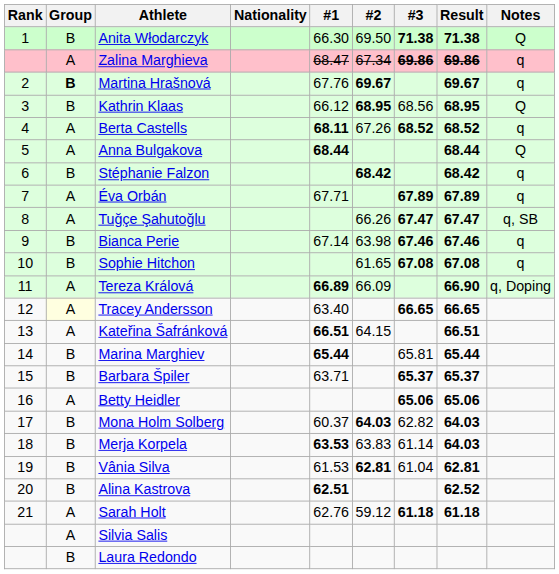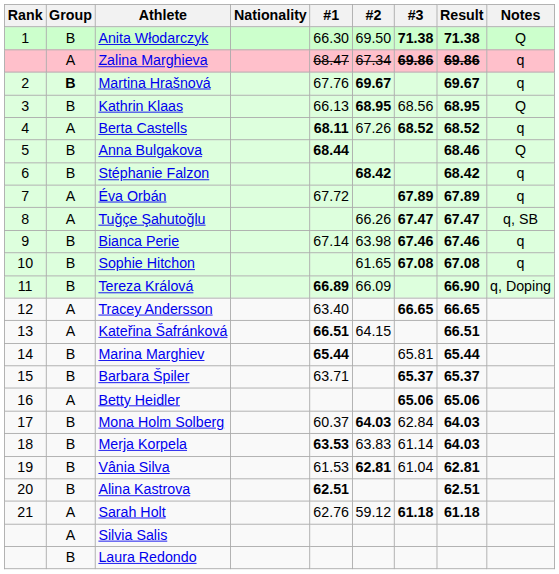 <table class="wikitable sortable" style="text-align:center">
 <tr>
 <th>Rank</th>
 <th>Group</th>
 <th>Athlete</th>
 <th>Nationality</th>
 <th>#1</th>
 <th>#2</th>
 <th>#3</th>
 <th>Result</th>
 <th>Notes</th>
 </tr>
 <tr bgcolor=ccffcc>
 <td>1</td>
 <td>B</td>
 <td align="left"><a href='#'>Anita Włodarczyk</a></td>
 <td align=left></td>
 <td>66.30</td>
 <td>69.50</td>
 <td><strong>71.38</strong></td>
 <td><strong>71.38</strong></td>
 <td>Q</td>
 </tr>
 <tr bgcolor=pink>
 <td></td>
 <td>A</td>
 <td align="left"><a href='#'>Zalina Marghieva</a></td>
 <td align=left></td>
 <td><s>68.47 </s></td>
 <td><s>67.34 </s></td>
 <td><s><strong>69.86</strong> </s></td>
 <td><s><strong>69.86</strong></s></td>
 <td>q</td>
 </tr>
 <tr bgcolor=ddffdd>
 <td>2</td>
 <td><strong>B</strong></td>
 <td align="left"><a href='#'>Martina Hrašnová</a></td>
 <td align=left></td>
 <td>67.76</td>
 <td><strong>69.67</strong></td>
 <td></td>
 <td><strong>69.67</strong></td>
 <td>q</td>
 </tr>
 <tr bgcolor=ddffdd>
 <td>3</td>
 <td>B</td>
 <td align="left"><a href='#'>Kathrin Klaas</a></td>
 <td align=left></td>
-<td>66.12</td>
+<td>66.13</td>
 <td><strong>68.95</strong></td>
 <td>68.56</td>
 <td><strong>68.95</strong></td>
 <td>Q</td>
 </tr>
 <tr bgcolor=ddffdd>
 <td>4</td>
 <td>A</td>
 <td align="left"><a href='#'>Berta Castells</a></td>
 <td align=left></td>
 <td><strong>68.11</strong></td>
 <td>67.26</td>
 <td><strong>68.52</strong></td>
 <td><strong>68.52</strong></td>
 <td>q</td>
 </tr>
 <tr bgcolor=ddffdd>
 <td>5</td>
-<td>A</td>
+<td>B</td>
 <td align="left"><a href='#'>Anna Bulgakova</a></td>
 <td align=left></td>
 <td><strong>68.44</strong></td>
 <td></td>
 <td></td>
-<td><strong>68.44</strong></td>
+<td><strong>68.46</strong></td>
 <td>Q</td>
 </tr>
 <tr bgcolor=ddffdd>
 <td>6</td>
 <td>B</td>
 <td align="left"><a href='#'>Stéphanie Falzon</a></td>
 <td align=left></td>
 <td></td>
 <td><strong>68.42</strong></td>
 <td></td>
 <td><strong>68.42</strong></td>
 <td>q</td>
 </tr>
 <tr bgcolor=ddffdd>
 <td>7</td>
 <td>A</td>
 <td align="left"><a href='#'>Éva Orbán</a></td>
 <td align=left></td>
-<td>67.71</td>
+<td>67.72</td>
 <td></td>
 <td><strong>67.89</strong></td>
 <td><strong>67.89</strong></td>
 <td>q</td>
 </tr>
 <tr bgcolor=ddffdd>
 <td>8</td>
 <td>A</td>
 <td align="left"><a href='#'>Tuğçe Şahutoğlu</a></td>
 <td align=left></td>
 <td></td>
 <td>66.26</td>
 <td><strong>67.47</strong></td>
 <td><strong>67.47</strong></td>
 <td>q, SB</td>
 </tr>
 <tr bgcolor=ddffdd>
 <td>9</td>
 <td>B</td>
 <td align="left"><a href='#'>Bianca Perie</a></td>
 <td align=left></td>
 <td>67.14</td>
 <td>63.98</td>
 <td><strong>67.46</strong></td>
 <td><strong>67.46</strong></td>
 <td>q</td>
 </tr>
 <tr bgcolor=ddffdd>
 <td>10</td>
 <td>B</td>
 <td align="left"><a href='#'>Sophie Hitchon</a></td>
 <td align=left></td>
 <td></td>
 <td>61.65</td>
 <td><strong>67.08</strong></td>
 <td><strong>67.08</strong></td>
 <td>q</td>
 </tr>
 <tr bgcolor=ddffdd>
 <td>11</td>
-<td>A</td>
+<td>B</td>
 <td align="left"><a href='#'>Tereza Králová</a></td>
 <td align=left></td>
 <td><strong>66.89</strong></td>
 <td>66.09</td>
 <td></td>
 <td><strong>66.90</strong></td>
 <td>q, Doping</td>
 </tr>
 <tr>
 <td>12</td>
-<td style="background: lightyellow;">A</td>
+<td>A</td>
 <td align="left"><a href='#'>Tracey Andersson</a></td>
 <td align=left></td>
 <td>63.40</td>
 <td></td>
 <td><strong>66.65</strong></td>
 <td><strong>66.65</strong></td>
 <td></td>
 </tr>
 <tr>
 <td>13</td>
 <td>A</td>
 <td align="left"><a href='#'>Kateřina Šafránková</a></td>
 <td align=left></td>
 <td><strong>66.51</strong></td>
 <td>64.15</td>
 <td></td>
 <td><strong>66.51</strong></td>
 <td></td>
 </tr>
 <tr>
 <td>14</td>
 <td>B</td>
 <td align="left"><a href='#'>Marina Marghiev</a></td>
 <td align=left></td>
 <td><strong>65.44</strong></td>
 <td></td>
 <td>65.81</td>
 <td><strong>65.44</strong></td>
 <td></td>
 </tr>
 <tr>
 <td>15</td>
 <td>B</td>
 <td align="left"><a href='#'>Barbara Špiler</a></td>
 <td align=left></td>
 <td>63.71</td>
 <td></td>
 <td><strong>65.37</strong></td>
 <td><strong>65.37</strong></td>
 <td></td>
 </tr>
 <tr>
 <td>16</td>
 <td>A</td>
 <td align="left"><a href='#'>Betty Heidler</a></td>
 <td align=left></td>
 <td></td>
 <td></td>
 <td><strong>65.06</strong></td>
 <td><strong>65.06</strong></td>
 <td></td>
 </tr>
 <tr>
 <td>17</td>
 <td>B</td>
 <td align="left"><a href='#'>Mona Holm Solberg</a></td>
 <td align=left></td>
 <td>60.37</td>
 <td><strong>64.03</strong></td>
-<td>62.82</td>
+<td>62.84</td>
 <td><strong>64.03</strong></td>
 <td></td>
 </tr>
 <tr>
 <td>18</td>
 <td>B</td>
 <td align="left"><a href='#'>Merja Korpela</a></td>
 <td align=left></td>
 <td><strong>63.53</strong></td>
 <td>63.83</td>
 <td>61.14</td>
 <td><strong>64.03</strong></td>
 <td></td>
 </tr>
 <tr>
 <td>19</td>
 <td>B</td>
 <td align="left"><a href='#'>Vânia Silva</a></td>
 <td align=left></td>
 <td>61.53</td>
 <td><strong>62.81</strong></td>
 <td>61.04</td>
 <td><strong>62.81</strong></td>
 <td></td>
 </tr>
 <tr>
 <td>20</td>
 <td>B</td>
 <td align="left"><a href='#'>Alina Kastrova</a></td>
 <td align=left></td>
 <td><strong>62.51</strong></td>
 <td></td>
 <td></td>
-<td><strong>62.52</strong></td>
+<td><strong>62.51</strong></td>
 <td></td>
 </tr>
 <tr>
 <td>21</td>
 <td>A</td>
 <td align="left"><a href='#'>Sarah Holt</a></td>
 <td align=left></td>
 <td>62.76</td>
 <td>59.12</td>
 <td><strong>61.18</strong></td>
 <td><strong>61.18</strong></td>
 <td></td>
 </tr>
 <tr>
 <td></td>
 <td>A</td>
 <td align="left"><a href='#'>Silvia Salis</a></td>
 <td align=left></td>
 <td></td>
 <td></td>
 <td></td>
 <td><strong></strong></td>
 <td></td>
 </tr>
 <tr>
 <td></td>
 <td>B</td>
 <td align="left"><a href='#'>Laura Redondo</a></td>
 <td align=left></td>
 <td></td>
 <td></td>
 <td></td>
 <td><strong></strong></td>
 <td></td>
 </tr>
 </table>
